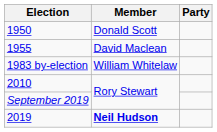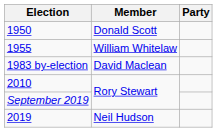 <table class="wikitable">
 <tr>
 <th>Election</th>
 <th>Member</th>
 <th colspan="2">Party</th>
 </tr>
 <tr>
 <td><a href='#'>1950</a></td>
 <td><a href='#'>Donald Scott</a></td>
 <td></td>
 </tr>
 <tr>
 <td><a href='#'>1955</a></td>
-<td><a href='#'>David Maclean</a></td>
+<td><a href='#'>William Whitelaw</a></td>
 <td></td>
 </tr>
 <tr>
 <td><a href='#'>1983 by-election</a></td>
-<td><a href='#'>William Whitelaw</a></td>
+<td><a href='#'>David Maclean</a></td>
 <td></td>
 </tr>
 <tr>
 <td><a href='#'>2010</a></td>
 <td rowspan="2"><a href='#'>Rory Stewart</a></td>
 <td></td>
 </tr>
 <tr>
 <td><em><a href='#'>September 2019</a></em></td>
 <td></td>
 </tr>
 <tr>
 <td><a href='#'>2019</a></td>
-<td><strong><a href='#'>Neil Hudson</a></strong></td>
+<td><a href='#'>Neil Hudson</a></td>
 <td></td>
 </tr>
 </table>
